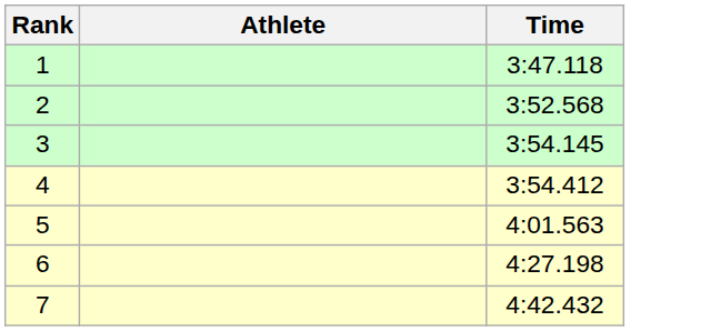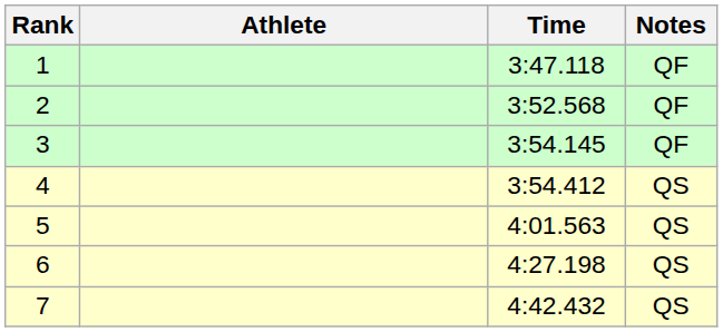 <table class=wikitable style="text-align:center">
 <tr>
 <th width=40>Rank</th>
 <th width=250>Athlete</th>
 <th width=80>Time</th>
+<th width=50>Notes</th>
 </tr>
 <tr bgcolor="ccffcc">
 <td>1</td>
 <td align=left></td>
 <td>3:47.118</td>
+<td>QF</td>
 </tr>
 <tr bgcolor="ccffcc">
 <td>2</td>
 <td align=left></td>
 <td>3:52.568</td>
+<td>QF</td>
 </tr>
 <tr bgcolor="ccffcc">
 <td>3</td>
 <td align=left></td>
 <td>3:54.145</td>
+<td>QF</td>
 </tr>
 <tr bgcolor="ffffcc">
 <td>4</td>
 <td align=left></td>
 <td>3:54.412</td>
+<td>QS</td>
 </tr>
 <tr bgcolor="#ffffcc">
 <td>5</td>
 <td align=left></td>
 <td>4:01.563</td>
+<td>QS</td>
 </tr>
 <tr bgcolor="#ffffcc">
 <td>6</td>
 <td align=left></td>
 <td>4:27.198</td>
+<td>QS</td>
 </tr>
 <tr bgcolor="#ffffcc">
 <td>7</td>
 <td align=left></td>
 <td>4:42.432</td>
+<td>QS</td>
 </tr>
 </table>
